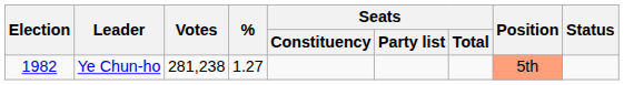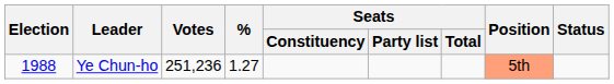 <table class="wikitable" style="text-align:center">
 <tr>
 <th rowspan="2">Election</th>
 <th rowspan="2">Leader</th>
 <th rowspan="2">Votes</th>
 <th rowspan="2">%</th>
 <th colspan="3">Seats</th>
 <th rowspan="2">Position</th>
 <th rowspan="2">Status</th>
 </tr>
 <tr>
 <th>Constituency</th>
 <th>Party list</th>
 <th>Total</th>
 </tr>
 <tr>
-<td><a href='#'>1982</a></td>
+<td><a href='#'>1988</a></td>
 <td><a href='#'>Ye Chun-ho</a></td>
-<td>281,238</td>
+<td>251,236</td>
 <td>1.27</td>
 <td></td>
 <td></td>
 <td></td>
 <td style="background: lightsalmon;">5th</td>
 <td></td>
 </tr>
 </table>
